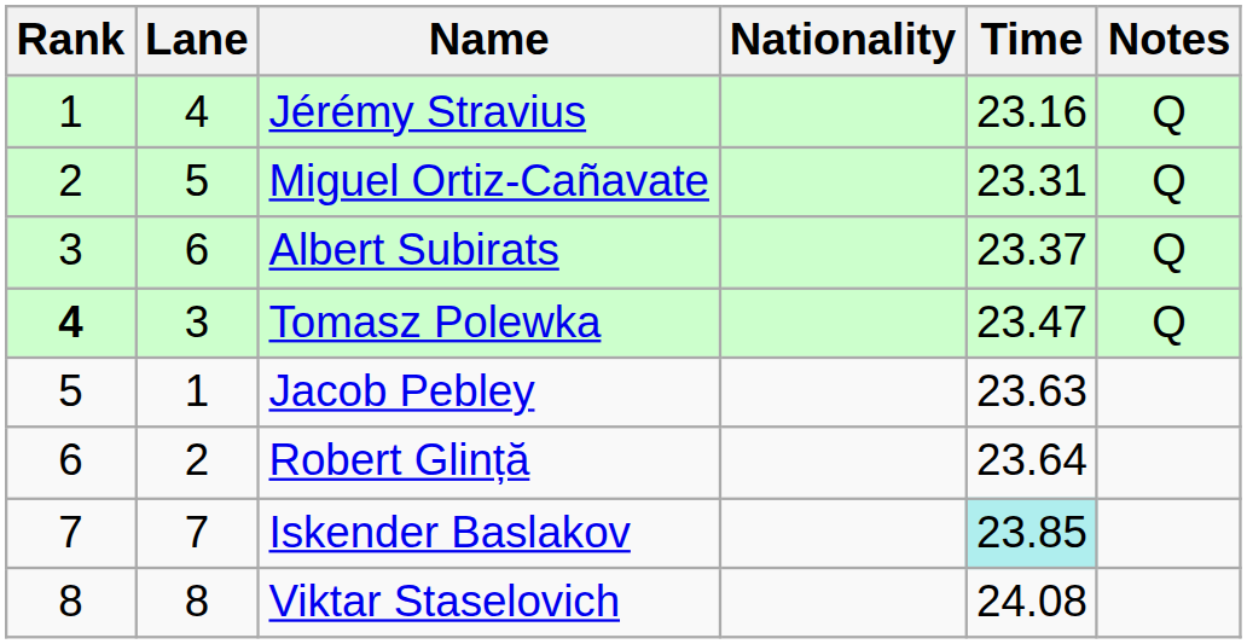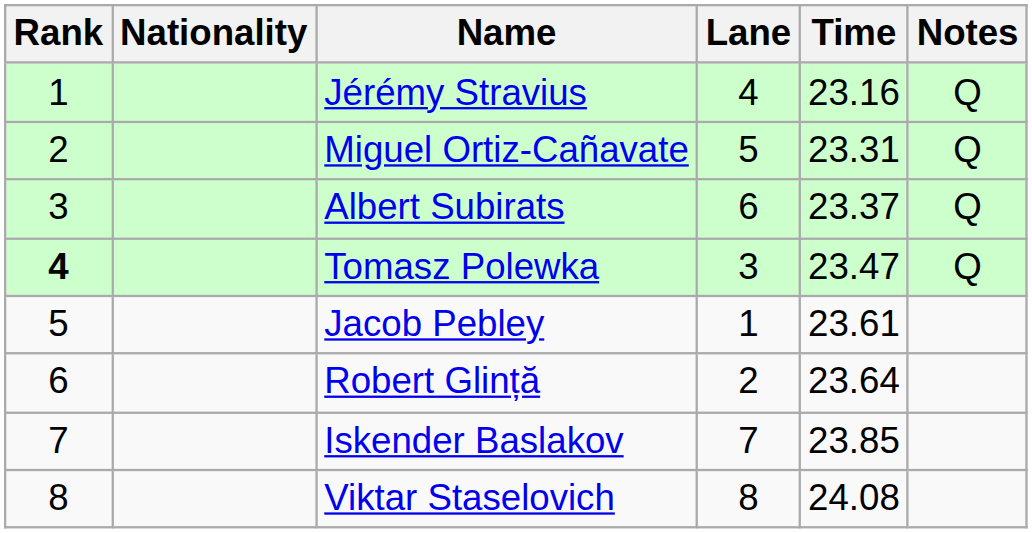 <table class="wikitable sortable" style="text-align:center">
 <tr>
 <th>Rank</th>
+<th>Nationality</th>
+<th>Name</th>
 <th>Lane</th>
-<th>Name</th>
-<th>Nationality</th>
 <th>Time</th>
 <th>Notes</th>
 </tr>
 <tr bgcolor=ccffcc>
 <td>1</td>
+<td align=left></td>
+<td align=left><a href='#'>Jérémy Stravius</a></td>
 <td>4</td>
-<td align=left><a href='#'>Jérémy Stravius</a></td>
-<td align=left></td>
 <td>23.16</td>
 <td>Q</td>
 </tr>
 <tr bgcolor=ccffcc>
 <td>2</td>
+<td align=left></td>
+<td align=left><a href='#'>Miguel Ortiz-Cañavate</a></td>
 <td>5</td>
-<td align=left><a href='#'>Miguel Ortiz-Cañavate</a></td>
-<td align=left></td>
 <td>23.31</td>
 <td>Q</td>
 </tr>
 <tr bgcolor=ccffcc>
 <td>3</td>
+<td align=left></td>
+<td align=left><a href='#'>Albert Subirats</a></td>
 <td>6</td>
-<td align=left><a href='#'>Albert Subirats</a></td>
-<td align=left></td>
 <td>23.37</td>
 <td>Q</td>
 </tr>
 <tr bgcolor=ccffcc>
 <td><strong>4</strong></td>
+<td align=left></td>
+<td align=left><a href='#'>Tomasz Polewka</a></td>
 <td>3</td>
-<td align=left><a href='#'>Tomasz Polewka</a></td>
-<td align=left></td>
 <td>23.47</td>
 <td>Q</td>
 </tr>
 <tr>
 <td>5</td>
+<td align=left></td>
+<td align=left><a href='#'>Jacob Pebley</a></td>
 <td>1</td>
-<td align=left><a href='#'>Jacob Pebley</a></td>
-<td align=left></td>
-<td>23.63</td>
+<td>23.61</td>
 <td></td>
 </tr>
 <tr>
 <td>6</td>
+<td align=left></td>
+<td align=left><a href='#'>Robert Glință</a></td>
 <td>2</td>
-<td align=left><a href='#'>Robert Glință</a></td>
-<td align=left></td>
 <td>23.64</td>
 <td></td>
 </tr>
 <tr>
 <td>7</td>
+<td align=left></td>
+<td align=left><a href='#'>Iskender Baslakov</a></td>
 <td>7</td>
-<td align=left><a href='#'>Iskender Baslakov</a></td>
-<td align=left></td>
-<td style="background: paleturquoise;">23.85</td>
+<td>23.85</td>
 <td></td>
 </tr>
 <tr>
 <td>8</td>
+<td align=left></td>
+<td align=left><a href='#'>Viktar Staselovich</a></td>
 <td>8</td>
-<td align=left><a href='#'>Viktar Staselovich</a></td>
-<td align=left></td>
 <td>24.08</td>
 <td></td>
 </tr>
 </table>
